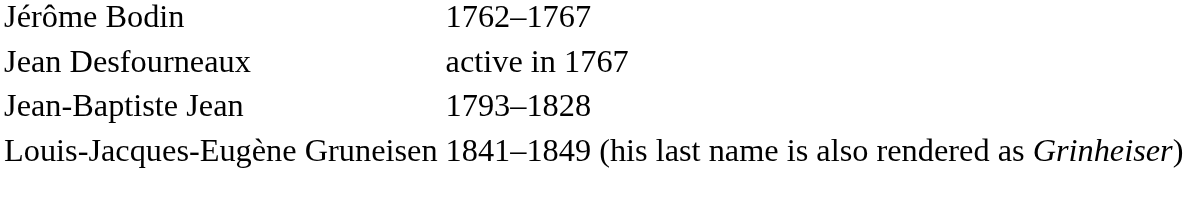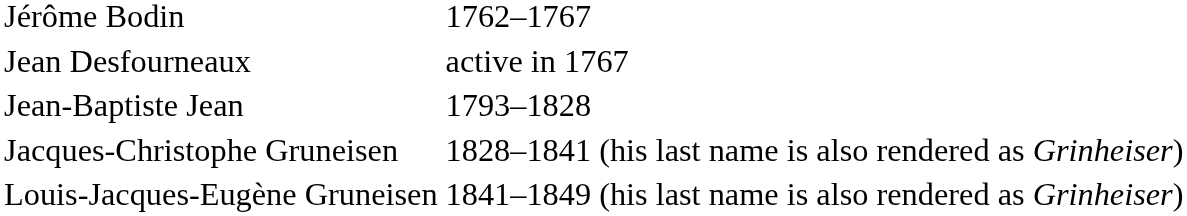 <table>
 <tr>
 <td>Jérôme Bodin</td>
 <td>1762–1767</td>
 </tr>
 <tr>
 <td>Jean Desfourneaux</td>
 <td>active in 1767</td>
 </tr>
 <tr>
 <td>Jean-Baptiste Jean</td>
 <td>1793–1828</td>
 </tr>
 <tr>
+<td>Jacques-Christophe Gruneisen</td>
+<td>1828–1841 (his last name is also rendered as <em>Grinheiser</em>)</td>
+</tr>
+<tr>
 <td>Louis-Jacques-Eugène Gruneisen</td>
 <td>1841–1849 (his last name is also rendered as <em>Grinheiser</em>)</td>
 </tr>
 </table>
